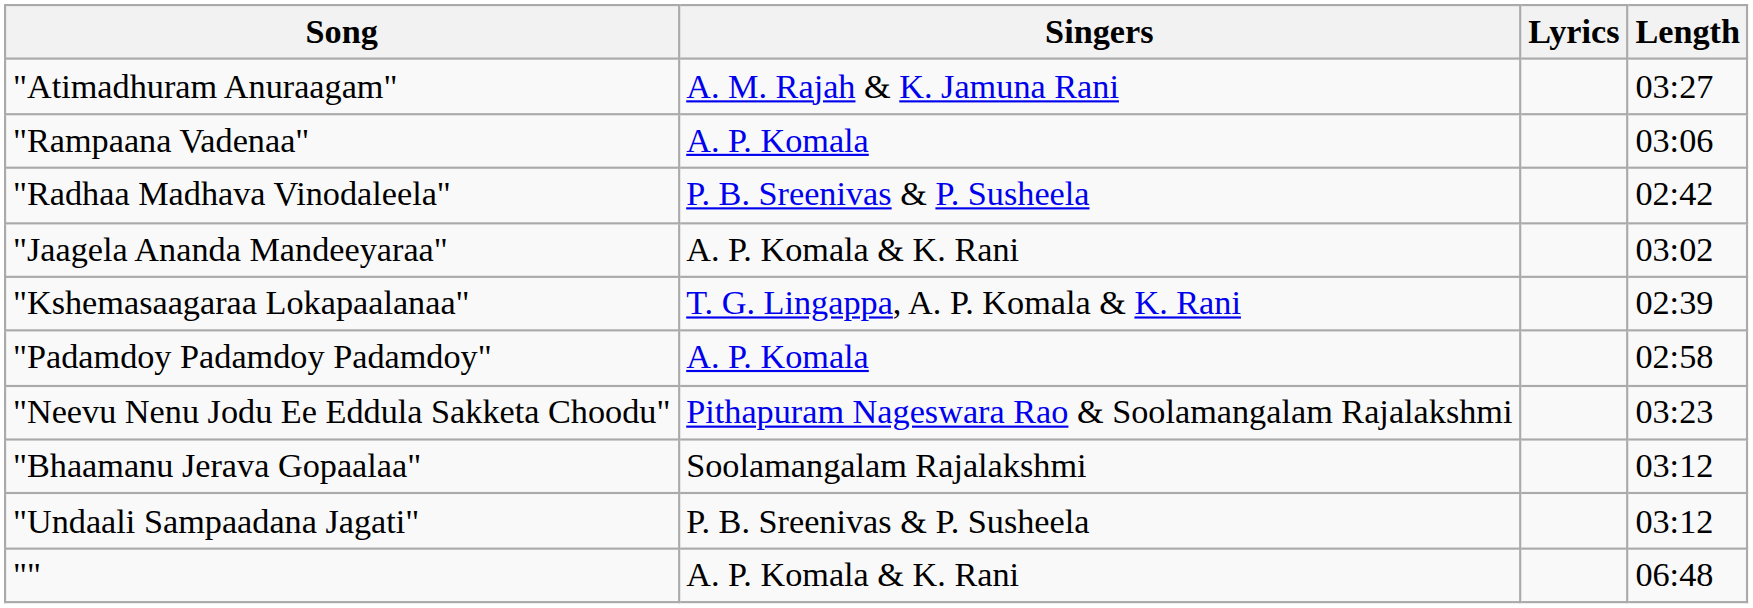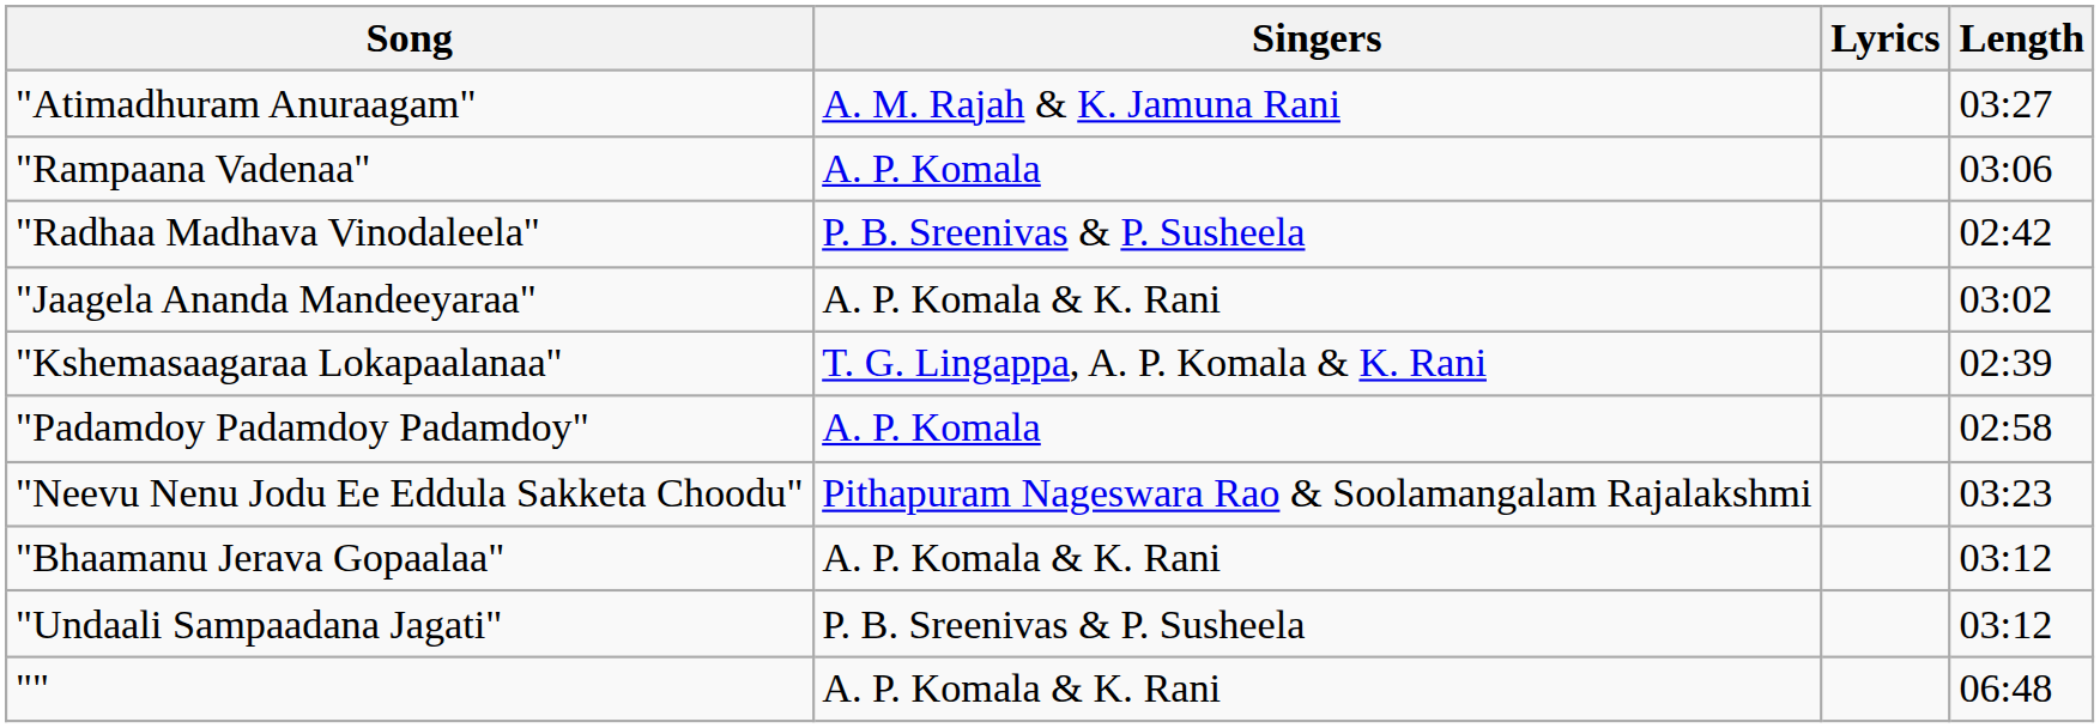 <table class="wikitable">
 <tr>
 <th>Song</th>
 <th>Singers</th>
 <th>Lyrics</th>
 <th>Length</th>
 </tr>
 <tr>
 <td>"Atimadhuram Anuraagam"</td>
 <td><a href='#'>A. M. Rajah</a> & <a href='#'>K. Jamuna Rani</a></td>
 <td></td>
 <td>03:27</td>
 </tr>
 <tr>
 <td>"Rampaana Vadenaa"</td>
 <td><a href='#'>A. P. Komala</a></td>
 <td></td>
 <td>03:06</td>
 </tr>
 <tr>
 <td>"Radhaa Madhava Vinodaleela"</td>
 <td><a href='#'>P. B. Sreenivas</a> & <a href='#'>P. Susheela</a></td>
 <td></td>
 <td>02:42</td>
 </tr>
 <tr>
 <td>"Jaagela Ananda Mandeeyaraa"</td>
 <td>A. P. Komala & K. Rani</td>
 <td></td>
 <td>03:02</td>
 </tr>
 <tr>
 <td>"Kshemasaagaraa Lokapaalanaa"</td>
 <td><a href='#'>T. G. Lingappa</a>, A. P. Komala & <a href='#'>K. Rani</a></td>
 <td></td>
 <td>02:39</td>
 </tr>
 <tr>
 <td>"Padamdoy Padamdoy Padamdoy"</td>
 <td><a href='#'>A. P. Komala</a></td>
 <td></td>
 <td>02:58</td>
 </tr>
 <tr>
 <td>"Neevu Nenu Jodu Ee Eddula Sakketa Choodu"</td>
 <td><a href='#'>Pithapuram Nageswara Rao</a> & Soolamangalam Rajalakshmi</td>
 <td></td>
 <td>03:23</td>
 </tr>
 <tr>
 <td>"Bhaamanu Jerava Gopaalaa"</td>
-<td>Soolamangalam Rajalakshmi</td>
+<td>A. P. Komala & K. Rani</td>
 <td></td>
 <td>03:12</td>
 </tr>
 <tr>
 <td>"Undaali Sampaadana Jagati"</td>
 <td>P. B. Sreenivas & P. Susheela</td>
 <td></td>
 <td>03:12</td>
 </tr>
 <tr>
 <td>""</td>
 <td>A. P. Komala & K. Rani</td>
 <td></td>
 <td>06:48</td>
 </tr>
 </table>
